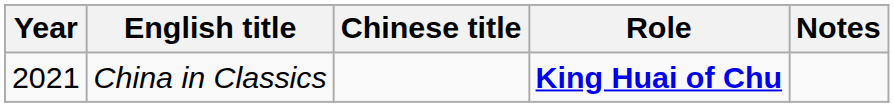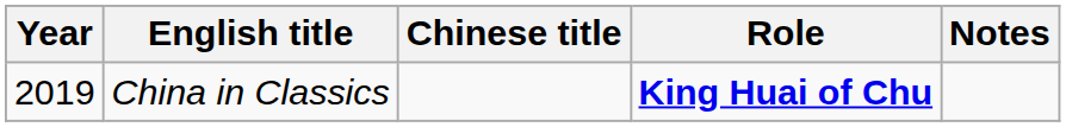 <table class="wikitable">
 <tr>
 <th>Year</th>
 <th>English title</th>
 <th>Chinese title</th>
 <th>Role</th>
 <th>Notes</th>
 </tr>
 <tr>
-<td>2021</td>
+<td>2019</td>
 <td><em>China in Classics</em></td>
 <td></td>
 <td><strong><a href='#'>King Huai of Chu</a></strong></td>
 <td></td>
 </tr>
 </table>
